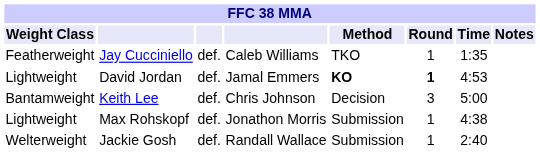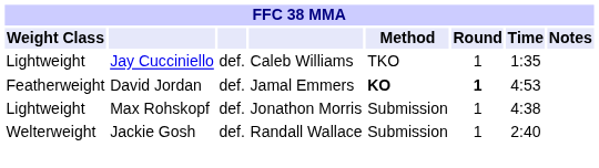 <table class="toccolours" style="font-size: 75%;">
 <tr>
 <th colspan="8" style="background-color: #ccf; color: #000080; text-align: center;"><strong>FFC 38 MMA</strong></th>
 </tr>
 <tr>
 <th colspan="1" style="background-color: #E6E8FA; color: #000000; text-align: center;">Weight Class</th>
 <th colspan="1" style="background-color: #E6E8FA; color: #000000; text-align: center;"></th>
 <th colspan="1" style="background-color: #E6E8FA; color: #000000; text-align: center;"></th>
 <th colspan="1" style="background-color: #E6E8FA; color: #000000; text-align: center;"></th>
 <th colspan="1" style="background-color: #E6E8FA; color: #000000; text-align: center;">Method</th>
 <th colspan="1" style="background-color: #E6E8FA; color: #000000; text-align: center;">Round</th>
 <th colspan="1" style="background-color: #E6E8FA; color: #000000; text-align: center;">Time</th>
 <th colspan="1" style="background-color: #E6E8FA; color: #000000; text-align: center;">Notes</th>
 </tr>
 <tr>
-<td>Featherweight</td>
+<td>Lightweight</td>
 <td><a href='#'>Jay Cucciniello</a></td>
 <td>def.</td>
 <td>Caleb Williams</td>
 <td>TKO</td>
 <td align="center">1</td>
 <td align="center">1:35</td>
 <td></td>
 </tr>
 <tr>
-<td>Lightweight</td>
+<td>Featherweight</td>
 <td>David Jordan</td>
 <td>def.</td>
 <td>Jamal Emmers</td>
 <td><strong>KO</strong></td>
 <td align="center"><strong>1</strong></td>
 <td align="center">4:53</td>
-<td></td>
-</tr>
-<tr>
-<td>Bantamweight</td>
-<td><a href='#'>Keith Lee</a></td>
-<td>def.</td>
-<td>Chris Johnson</td>
-<td>Decision</td>
-<td align="center">3</td>
-<td align="center">5:00</td>
 <td></td>
 </tr>
 <tr>
 <td>Lightweight</td>
 <td>Max Rohskopf</td>
 <td>def.</td>
 <td>Jonathon Morris</td>
 <td>Submission</td>
 <td align="center">1</td>
 <td align="center">4:38</td>
 <td></td>
 </tr>
 <tr>
 <td>Welterweight</td>
 <td>Jackie Gosh</td>
 <td>def.</td>
 <td>Randall Wallace</td>
 <td>Submission</td>
 <td align="center">1</td>
 <td align="center">2:40</td>
 <td></td>
 </tr>
 <tr>
 </tr>
 </table>
